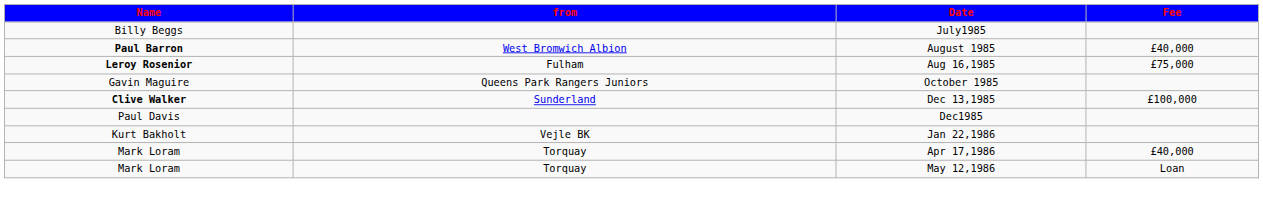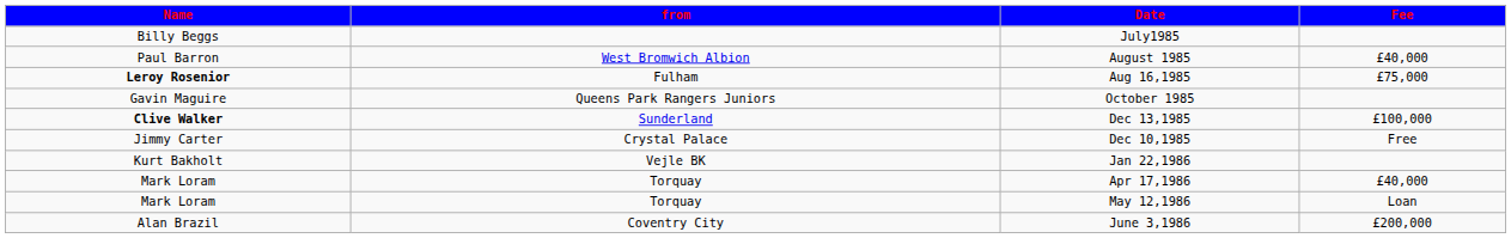 <table class="wikitable" style="text-align:center; font-size:90%; width:90%;">
 <tr>
 <th style="background:#0000FF; color:red; text-align:center;"><strong>Name</strong></th>
 <th style="background:#0000FF; color:red; text-align:center;">from</th>
 <th style="background:#0000FF; color:red; text-align:center;">Date</th>
 <th style="background:#0000FF; color:red; text-align:center;">Fee</th>
 </tr>
 <tr>
 <td>Billy Beggs</td>
 <td></td>
 <td>July1985</td>
 <td></td>
 </tr>
 <tr>
-<td><strong>Paul Barron</strong></td>
+<td>Paul Barron</td>
 <td><a href='#'>West Bromwich Albion</a></td>
 <td>August 1985</td>
 <td>£40,000</td>
 </tr>
 <tr>
 <td><strong>Leroy Rosenior</strong></td>
 <td>Fulham</td>
 <td>Aug 16,1985</td>
 <td>£75,000</td>
 </tr>
 <tr>
 <td>Gavin Maguire</td>
 <td>Queens Park Rangers Juniors</td>
 <td>October 1985</td>
 <td></td>
 </tr>
 <tr>
 <td><strong>Clive Walker</strong></td>
 <td><a href='#'>Sunderland</a></td>
 <td>Dec 13,1985</td>
 <td>£100,000</td>
 </tr>
 <tr>
-<td>Paul Davis</td>
-<td></td>
-<td>Dec1985</td>
-<td></td>
+<td>Jimmy Carter</td>
+<td>Crystal Palace</td>
+<td>Dec 10,1985</td>
+<td>Free</td>
 </tr>
 <tr>
 <td>Kurt Bakholt</td>
 <td>Vejle BK</td>
 <td>Jan 22,1986</td>
 <td></td>
 </tr>
 <tr>
 <td>Mark Loram</td>
 <td>Torquay</td>
 <td>Apr 17,1986</td>
 <td>£40,000</td>
 </tr>
 <tr>
 <td>Mark Loram</td>
 <td>Torquay</td>
 <td>May 12,1986</td>
 <td>Loan</td>
 </tr>
+<tr>
+<td>Alan Brazil</td>
+<td>Coventry City</td>
+<td>June 3,1986</td>
+<td>£200,000</td>
+</tr>
 </table>
